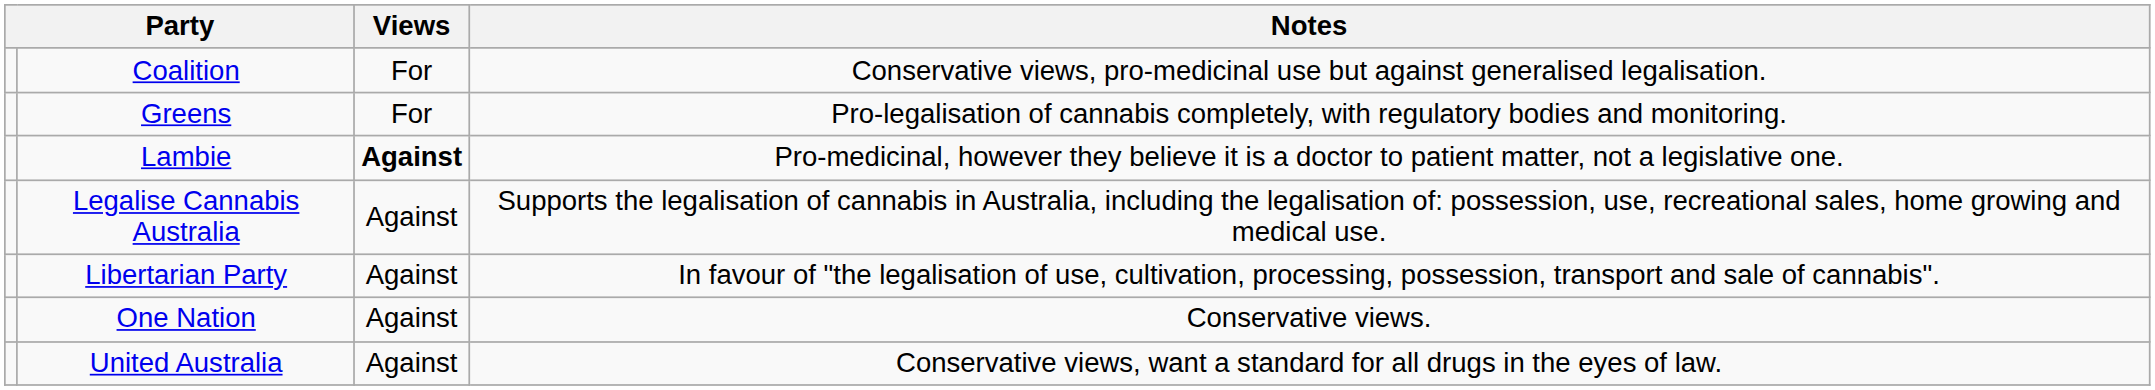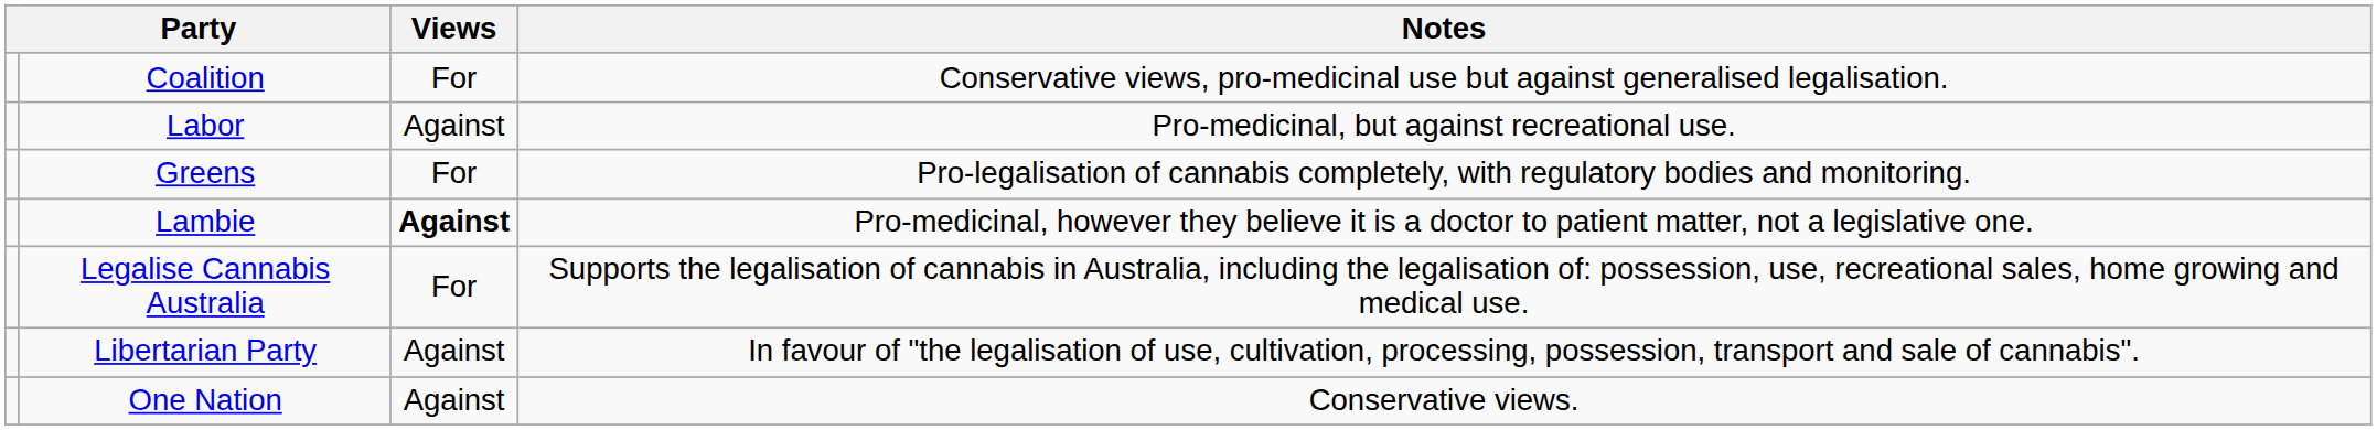 <table class="wikitable" style="text-align:center">
 <tr>
 <th colspan="2">Party</th>
 <th>Views</th>
 <th>Notes</th>
 </tr>
 <tr>
 <td></td>
 <td><a href='#'>Coalition</a></td>
 <td>For</td>
 <td>Conservative views, pro-medicinal use but against generalised legalisation.</td>
+</tr>
+<tr>
+<td></td>
+<td><a href='#'>Labor</a></td>
+<td>Against</td>
+<td>Pro-medicinal, but against recreational use.</td>
 </tr>
 <tr>
 <td></td>
 <td><a href='#'>Greens</a></td>
 <td>For</td>
 <td>Pro-legalisation of cannabis completely, with regulatory bodies and monitoring.</td>
 </tr>
 <tr>
 <td></td>
 <td><a href='#'>Lambie</a></td>
 <td><strong>Against</strong></td>
 <td>Pro-medicinal, however they believe it is a doctor to patient matter, not a legislative one.</td>
 </tr>
 <tr>
 <td></td>
 <td><a href='#'>Legalise Cannabis Australia</a></td>
-<td>Against</td>
+<td>For</td>
 <td>Supports the legalisation of cannabis in Australia, including the legalisation of: possession, use, recreational sales, home growing and medical use.</td>
 </tr>
 <tr>
 <td></td>
 <td><a href='#'>Libertarian Party</a></td>
 <td>Against</td>
 <td>In favour of "the legalisation of use, cultivation, processing, possession, transport and sale of cannabis".</td>
 </tr>
 <tr>
 <td></td>
 <td><a href='#'>One Nation</a></td>
 <td>Against</td>
 <td>Conservative views.</td>
 </tr>
-<tr>
-<td></td>
-<td><a href='#'>United Australia</a></td>
-<td>Against</td>
-<td>Conservative views, want a standard for all drugs in the eyes of law.</td>
-</tr>
 </table>
